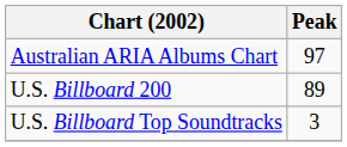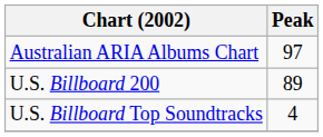 <table class="wikitable">
 <tr>
 <th>Chart (2002)</th>
 <th>Peak</th>
 </tr>
 <tr>
 <td><a href='#'>Australian ARIA Albums Chart</a></td>
 <td style="text-align:center;">97</td>
 </tr>
 <tr>
 <td>U.S. <a href='#'><em>Billboard</em> 200</a></td>
 <td style="text-align:center;">89</td>
 </tr>
 <tr>
 <td>U.S. <a href='#'><em>Billboard</em> Top Soundtracks</a></td>
-<td style="text-align:center;">3</td>
+<td style="text-align:center;">4</td>
 </tr>
 <tr>
 </tr>
 </table>
